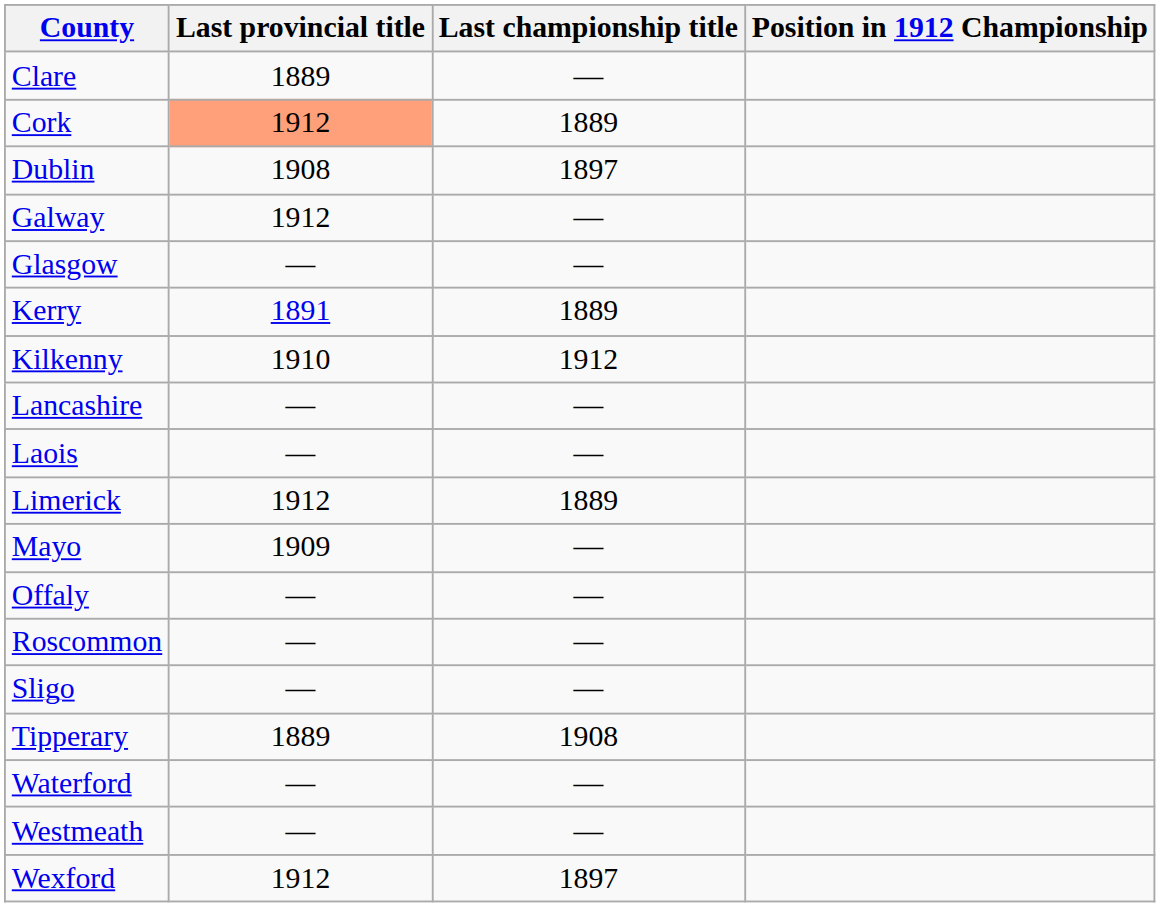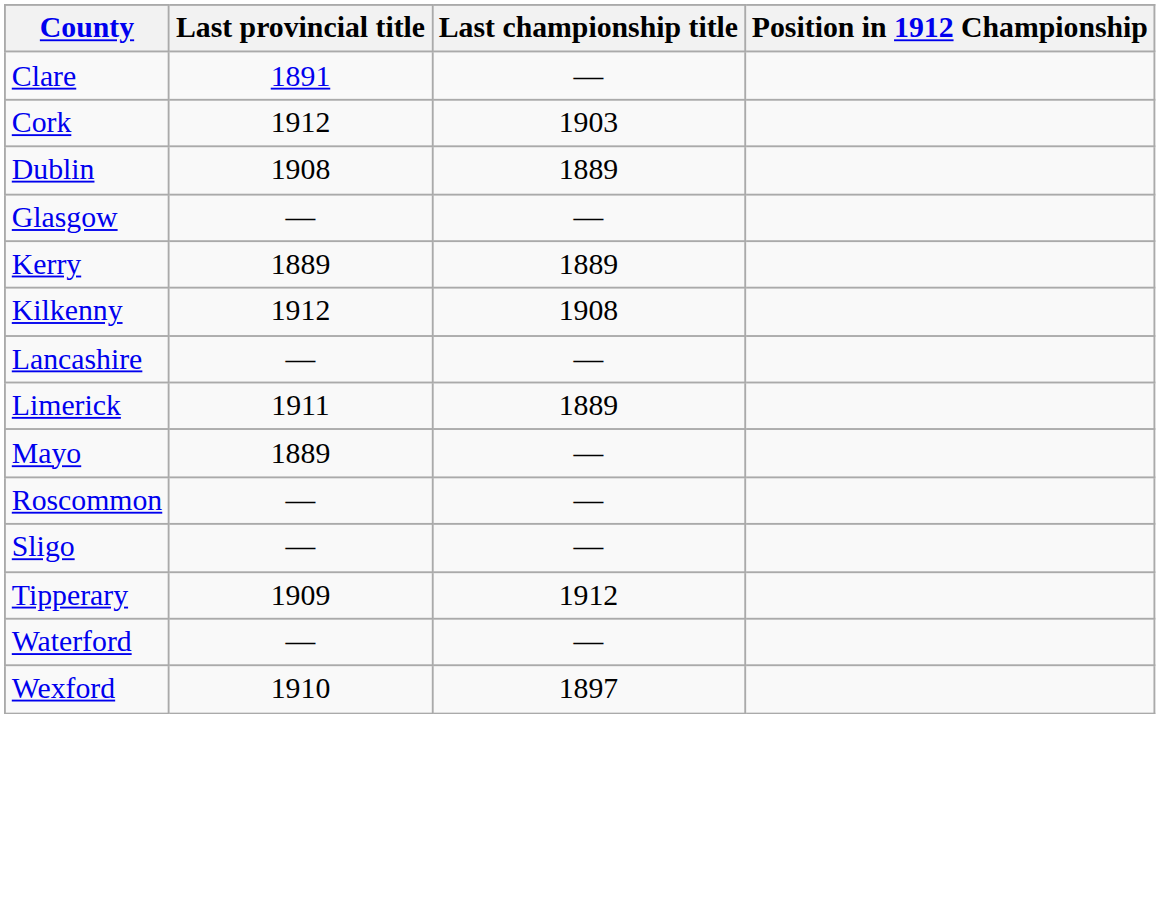 <table class="wikitable sortable" style="text-align:center">
 <tr>
 <th><a href='#'>County</a></th>
 <th>Last provincial title</th>
 <th>Last championship title</th>
 <th>Position in <a href='#'>1912</a> Championship</th>
 </tr>
 <tr>
 <td style="text-align:left"> <a href='#'>Clare</a></td>
-<td>1889</td>
+<td><a href='#'>1891</a></td>
 <td>—</td>
 <td></td>
 </tr>
 <tr>
 <td style="text-align:left"> <a href='#'>Cork</a></td>
-<td style="background: lightsalmon;">1912</td>
-<td>1889</td>
+<td>1912</td>
+<td>1903</td>
 <td></td>
 </tr>
 <tr>
 <td style="text-align:left"> <a href='#'>Dublin</a></td>
 <td>1908</td>
-<td>1897</td>
-<td></td>
-</tr>
-<tr>
-<td style="text-align:left"> <a href='#'>Galway</a></td>
-<td>1912</td>
-<td>—</td>
+<td>1889</td>
 <td></td>
 </tr>
 <tr>
 <td style="text-align:left"> <a href='#'>Glasgow</a></td>
 <td>—</td>
 <td>—</td>
 <td></td>
 </tr>
 <tr>
 <td style="text-align:left"> <a href='#'>Kerry</a></td>
-<td><a href='#'>1891</a></td>
+<td>1889</td>
 <td>1889</td>
 <td></td>
 </tr>
 <tr>
 <td style="text-align:left"> <a href='#'>Kilkenny</a></td>
-<td>1910</td>
 <td>1912</td>
+<td>1908</td>
 <td></td>
 </tr>
 <tr>
 <td style="text-align:left"> <a href='#'>Lancashire</a></td>
 <td>—</td>
 <td>—</td>
 <td></td>
 </tr>
 <tr>
-<td style="text-align:left"> <a href='#'>Laois</a></td>
-<td>—</td>
-<td>—</td>
-<td></td>
-</tr>
-<tr>
 <td style="text-align:left"> <a href='#'>Limerick</a></td>
-<td>1912</td>
+<td>1911</td>
 <td>1889</td>
 <td></td>
 </tr>
 <tr>
 <td style="text-align:left"> <a href='#'>Mayo</a></td>
-<td>1909</td>
-<td>—</td>
-<td></td>
-</tr>
-<tr>
-<td style="text-align:left"> <a href='#'>Offaly</a></td>
-<td>—</td>
+<td>1889</td>
 <td>—</td>
 <td></td>
 </tr>
 <tr>
 <td style="text-align:left"> <a href='#'>Roscommon</a></td>
 <td>—</td>
 <td>—</td>
 <td></td>
 </tr>
 <tr>
 <td style="text-align:left"> <a href='#'>Sligo</a></td>
 <td>—</td>
 <td>—</td>
 <td></td>
 </tr>
 <tr>
 <td style="text-align:left"> <a href='#'>Tipperary</a></td>
-<td>1889</td>
-<td>1908</td>
+<td>1909</td>
+<td>1912</td>
 <td></td>
 </tr>
 <tr>
 <td style="text-align:left"> <a href='#'>Waterford</a></td>
 <td>—</td>
 <td>—</td>
 <td></td>
 </tr>
 <tr>
-<td style="text-align:left"><a href='#'>Westmeath</a></td>
-<td>—</td>
-<td>—</td>
-<td></td>
-</tr>
-<tr>
 <td style="text-align:left"> <a href='#'>Wexford</a></td>
-<td>1912</td>
+<td>1910</td>
 <td>1897</td>
 <td></td>
 </tr>
 </table>
